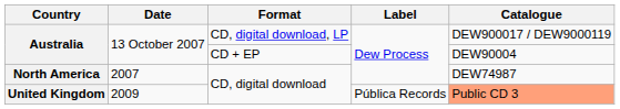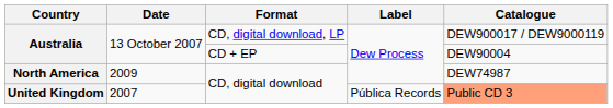 <table class="wikitable plainrowheaders">
 <tr>
 <th scope="col">Country</th>
 <th scope="col">Date</th>
 <th scope="col">Format</th>
 <th scope="col">Label</th>
 <th scope="col">Catalogue</th>
 </tr>
 <tr>
 <th rowspan="2">Australia</th>
 <td rowspan="2">13 October 2007</td>
 <td>CD, <a href='#'>digital download</a>, <a href='#'>LP</a></td>
 <td rowspan="3"><a href='#'>Dew Process</a></td>
 <td>DEW900017 / DEW9000119</td>
 </tr>
 <tr>
 <td>CD + EP</td>
 <td>DEW90004</td>
 </tr>
 <tr>
 <th>North America</th>
-<td>2007</td>
+<td>2009</td>
 <td rowspan="2">CD, digital download</td>
 <td>DEW74987</td>
 </tr>
 <tr>
 <th>United Kingdom</th>
-<td>2009</td>
+<td>2007</td>
 <td>Pública Records</td>
 <td style="background: lightsalmon;">Public CD 3</td>
 </tr>
 </table>
